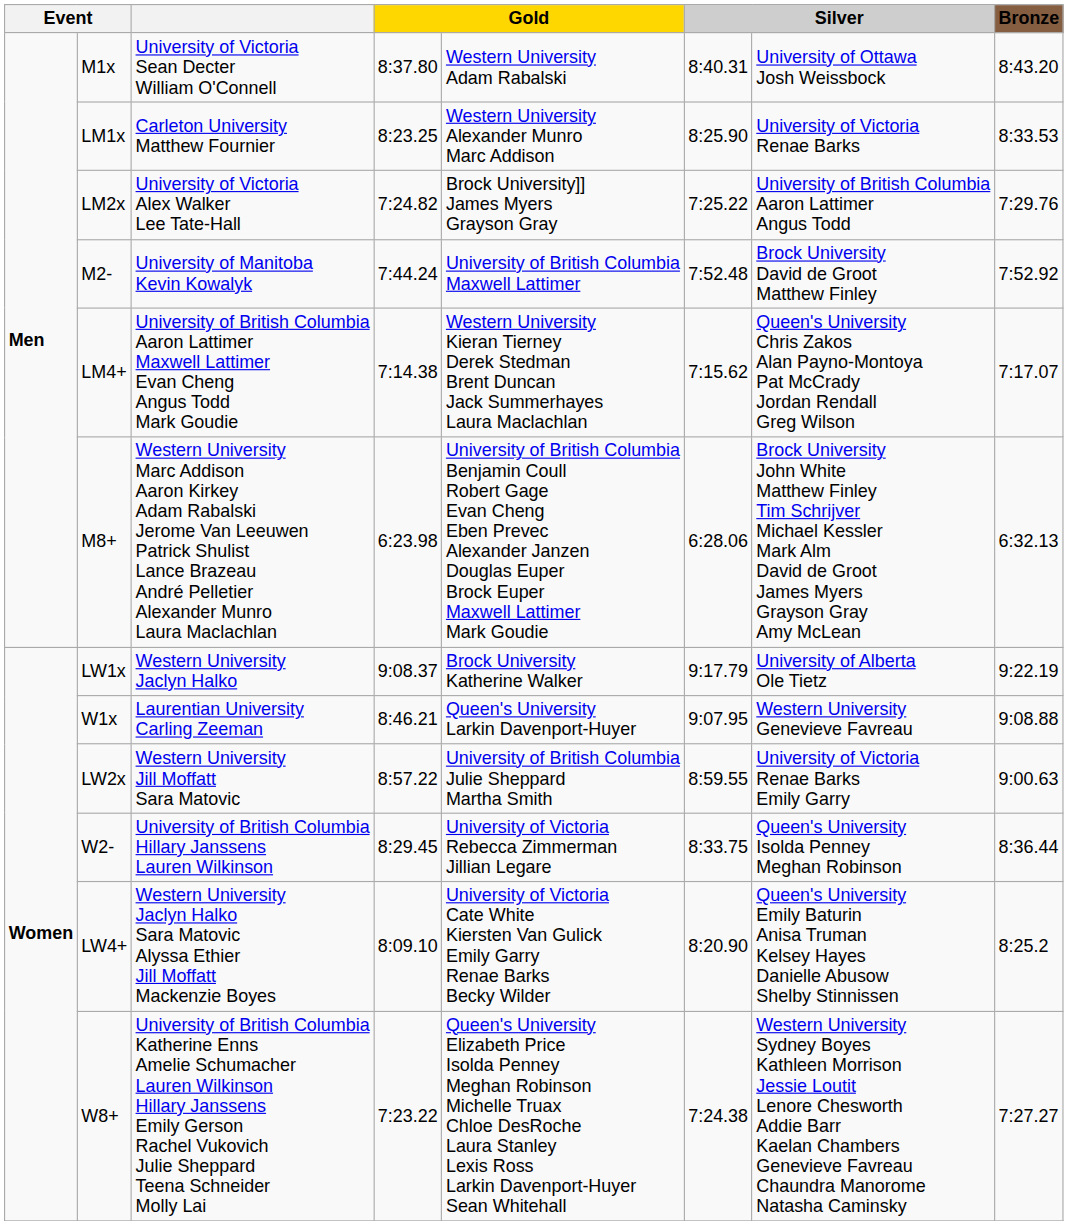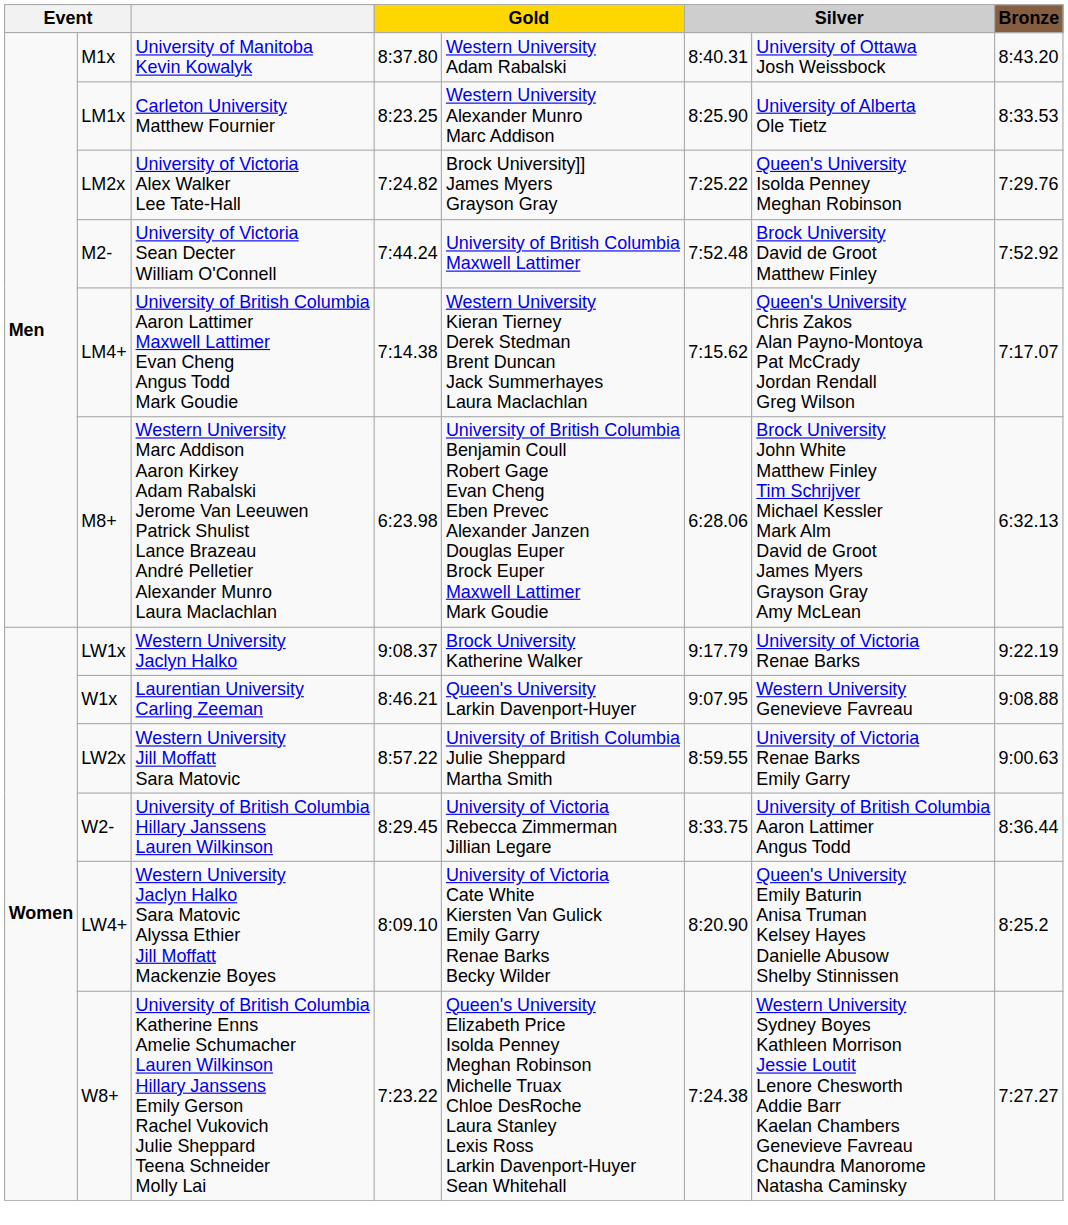 <table class="wikitable mw-collapsible mw-collapsed">
 <tr>
 <th colspan="2">Event</th>
 <th></th>
 <th colspan="2" style="background:#FFD700;">Gold</th>
 <th colspan="2" style="background:#CECECE;">Silver</th>
 <th colspan="2" style="background:#855E42;">Bronze</th>
 </tr>
 <tr>
 <td rowspan="6"><strong>Men</strong></td>
 <td>M1x</td>
-<td><a href='#'>University of Victoria</a><br>Sean Decter<br>William O'Connell</td>
+<td><a href='#'>University of Manitoba</a><br><a href='#'>Kevin Kowalyk</a></td>
 <td>8:37.80</td>
 <td><a href='#'>Western University</a><br>Adam Rabalski</td>
 <td>8:40.31</td>
 <td><a href='#'>University of Ottawa</a><br>Josh Weissbock</td>
 <td>8:43.20</td>
 </tr>
 <tr>
 <td>LM1x</td>
 <td><a href='#'>Carleton University</a><br>Matthew Fournier</td>
 <td>8:23.25</td>
 <td><a href='#'>Western University</a><br>Alexander Munro<br>Marc Addison</td>
 <td>8:25.90</td>
-<td><a href='#'>University of Victoria</a><br>Renae Barks</td>
+<td><a href='#'>University of Alberta</a><br>Ole Tietz</td>
 <td>8:33.53</td>
 </tr>
 <tr>
 <td>LM2x</td>
 <td><a href='#'>University of Victoria</a><br>Alex Walker<br>Lee Tate-Hall</td>
 <td>7:24.82</td>
 <td>Brock University]]<br>James Myers<br>Grayson Gray</td>
 <td>7:25.22</td>
-<td><a href='#'>University of British Columbia</a><br>Aaron Lattimer<br>Angus Todd</td>
+<td><a href='#'>Queen's University</a><br>Isolda Penney<br>Meghan Robinson</td>
 <td>7:29.76</td>
 </tr>
 <tr>
 <td>M2-</td>
-<td><a href='#'>University of Manitoba</a><br><a href='#'>Kevin Kowalyk</a></td>
+<td><a href='#'>University of Victoria</a><br>Sean Decter<br>William O'Connell</td>
 <td>7:44.24</td>
 <td><a href='#'>University of British Columbia</a><br><a href='#'>Maxwell Lattimer</a></td>
 <td>7:52.48</td>
 <td><a href='#'>Brock University</a><br>David de Groot<br>Matthew Finley</td>
 <td>7:52.92</td>
 </tr>
 <tr>
 <td>LM4+</td>
 <td><a href='#'>University of British Columbia</a><br>Aaron Lattimer<br><a href='#'>Maxwell Lattimer</a><br>Evan Cheng<br>Angus Todd<br>Mark Goudie</td>
 <td>7:14.38</td>
 <td><a href='#'>Western University</a><br>Kieran Tierney<br>Derek Stedman<br>Brent Duncan<br>Jack Summerhayes<br>Laura Maclachlan</td>
 <td>7:15.62</td>
 <td><a href='#'>Queen's University</a><br>Chris Zakos<br>Alan Payno-Montoya<br>Pat McCrady<br>Jordan Rendall<br>Greg Wilson</td>
 <td>7:17.07</td>
 </tr>
 <tr>
 <td>M8+</td>
 <td><a href='#'>Western University</a><br>Marc Addison<br>Aaron Kirkey<br>Adam Rabalski<br>Jerome Van Leeuwen<br>Patrick Shulist<br>Lance Brazeau<br>André Pelletier<br>Alexander Munro<br>Laura Maclachlan</td>
 <td>6:23.98</td>
 <td><a href='#'>University of British Columbia</a><br>Benjamin Coull<br>Robert Gage<br>Evan Cheng<br>Eben Prevec<br>Alexander Janzen<br>Douglas Euper<br>Brock Euper<br><a href='#'>Maxwell Lattimer</a><br>Mark Goudie</td>
 <td>6:28.06</td>
 <td><a href='#'>Brock University</a><br>John White<br>Matthew Finley<br><a href='#'>Tim Schrijver</a><br>Michael Kessler<br>Mark Alm<br>David de Groot<br>James Myers<br>Grayson Gray<br>Amy McLean</td>
 <td>6:32.13</td>
 </tr>
 <tr>
 <td rowspan="6"><strong>Women</strong></td>
 <td>LW1x</td>
 <td><a href='#'>Western University</a><br><a href='#'>Jaclyn Halko</a></td>
 <td>9:08.37</td>
 <td><a href='#'>Brock University</a><br>Katherine Walker</td>
 <td>9:17.79</td>
-<td><a href='#'>University of Alberta</a><br>Ole Tietz</td>
+<td><a href='#'>University of Victoria</a><br>Renae Barks</td>
 <td>9:22.19</td>
 </tr>
 <tr>
 <td>W1x</td>
 <td><a href='#'>Laurentian University</a><br><a href='#'>Carling Zeeman</a></td>
 <td>8:46.21</td>
 <td><a href='#'>Queen's University</a><br>Larkin Davenport-Huyer</td>
 <td>9:07.95</td>
 <td><a href='#'>Western University</a><br>Genevieve Favreau</td>
 <td>9:08.88</td>
 </tr>
 <tr>
 <td>LW2x</td>
 <td><a href='#'>Western University</a><br><a href='#'>Jill Moffatt</a><br>Sara Matovic</td>
 <td>8:57.22</td>
 <td><a href='#'>University of British Columbia</a><br>Julie Sheppard<br>Martha Smith</td>
 <td>8:59.55</td>
 <td><a href='#'>University of Victoria</a><br>Renae Barks<br>Emily Garry</td>
 <td>9:00.63</td>
 </tr>
 <tr>
 <td>W2-</td>
 <td><a href='#'>University of British Columbia</a><br><a href='#'>Hillary Janssens</a><br><a href='#'>Lauren Wilkinson</a></td>
 <td>8:29.45</td>
 <td><a href='#'>University of Victoria</a><br>Rebecca Zimmerman<br>Jillian Legare</td>
 <td>8:33.75</td>
-<td><a href='#'>Queen's University</a><br>Isolda Penney<br>Meghan Robinson</td>
+<td><a href='#'>University of British Columbia</a><br>Aaron Lattimer<br>Angus Todd</td>
 <td>8:36.44</td>
 </tr>
 <tr>
 <td>LW4+</td>
 <td><a href='#'>Western University</a><br><a href='#'>Jaclyn Halko</a><br>Sara Matovic<br>Alyssa Ethier<br><a href='#'>Jill Moffatt</a><br>Mackenzie Boyes</td>
 <td>8:09.10</td>
 <td><a href='#'>University of Victoria</a><br>Cate White<br>Kiersten Van Gulick<br>Emily Garry<br>Renae Barks<br>Becky Wilder</td>
 <td>8:20.90</td>
 <td><a href='#'>Queen's University</a><br>Emily Baturin<br>Anisa Truman<br>Kelsey Hayes<br>Danielle Abusow<br>Shelby Stinnissen</td>
 <td>8:25.2</td>
 </tr>
 <tr>
 <td>W8+</td>
 <td><a href='#'>University of British Columbia</a><br>Katherine Enns<br>Amelie Schumacher<br><a href='#'>Lauren Wilkinson</a><br><a href='#'>Hillary Janssens</a><br>Emily Gerson<br>Rachel Vukovich<br>Julie Sheppard<br>Teena Schneider<br>Molly Lai</td>
 <td>7:23.22</td>
 <td><a href='#'>Queen's University</a><br>Elizabeth Price<br>Isolda Penney<br>Meghan Robinson<br>Michelle Truax<br>Chloe DesRoche<br>Laura Stanley<br>Lexis Ross<br>Larkin Davenport-Huyer<br>Sean Whitehall</td>
 <td>7:24.38</td>
 <td><a href='#'>Western University</a><br>Sydney Boyes<br>Kathleen Morrison<br><a href='#'>Jessie Loutit</a><br>Lenore Chesworth<br>Addie Barr<br>Kaelan Chambers<br>Genevieve Favreau<br>Chaundra Manorome<br>Natasha Caminsky</td>
 <td>7:27.27</td>
 </tr>
 </table>
